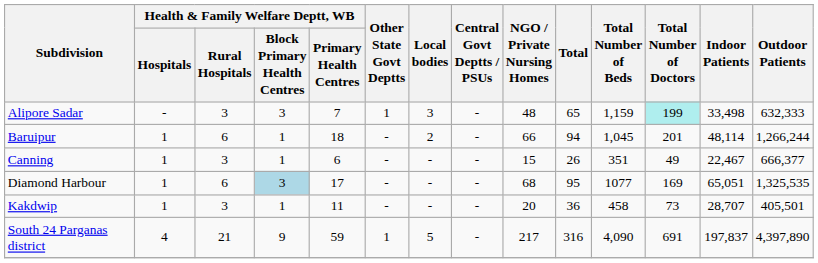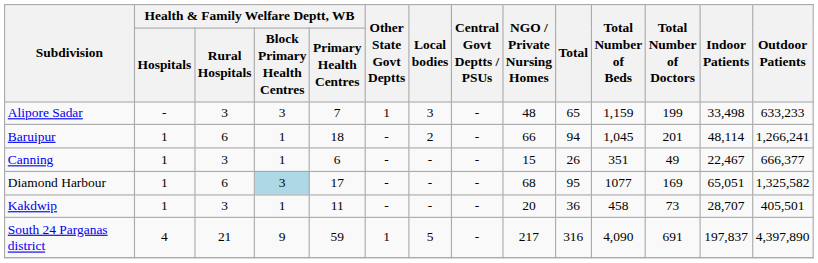 <table class="wikitable" style="text-align:center;font-size: 9pt">
 <tr>
 <th width="110" rowspan="2">Subdivision</th>
 <th width="160" colspan="4" rowspan="1">Health & Family Welfare Deptt, WB</th>
 <th widthspan="110" rowspan="2">Other<br>State<br>Govt<br>Deptts</th>
 <th widthspan="110" rowspan="2">Local<br>bodies</th>
 <th widthspan="110" rowspan="2">Central<br>Govt<br>Deptts /<br>PSUs</th>
 <th widthspan="110" rowspan="2">NGO /<br>Private<br>Nursing<br>Homes</th>
 <th widthspan="110" rowspan="2">Total</th>
 <th widthspan="110" rowspan="2">Total<br>Number<br>of<br>Beds</th>
 <th widthspan="110" rowspan="2">Total<br>Number<br>of<br>Doctors</th>
 <th widthspan="130" rowspan="2">Indoor<br>Patients</th>
 <th widthspan="130" rowspan="2">Outdoor<br>Patients</th>
 </tr>
 <tr>
 <th width="40">Hospitals<br></th>
 <th width="40">Rural<br>Hospitals<br></th>
 <th width="40">Block<br>Primary<br>Health<br>Centres<br></th>
 <th width="40">Primary<br>Health<br>Centres<br></th>
 </tr>
 <tr>
 <td align=left><a href='#'>Alipore Sadar</a></td>
 <td align="center">-</td>
 <td align="center">3</td>
 <td align="center">3</td>
 <td align="center">7</td>
 <td align="center">1</td>
 <td align="center">3</td>
 <td align="center">-</td>
 <td align="center">48</td>
 <td align="center">65</td>
 <td align="center">1,159</td>
-<td align="center" style="background: paleturquoise;">199</td>
+<td align="center">199</td>
 <td align="center">33,498</td>
-<td align="center">632,333</td>
+<td align="center">633,233</td>
 </tr>
 <tr>
 <td align=left><a href='#'>Baruipur</a></td>
 <td align="center">1</td>
 <td align="center">6</td>
 <td align="center">1</td>
 <td align="center">18</td>
 <td align="center">-</td>
 <td align="center">2</td>
 <td align="center">-</td>
 <td align="center">66</td>
 <td align="center">94</td>
 <td align="center">1,045</td>
 <td align="center">201</td>
 <td align="center">48,114</td>
-<td align="center">1,266,244</td>
+<td align="center">1,266,241</td>
 </tr>
 <tr>
 <td align=left><a href='#'>Canning</a></td>
 <td align="center">1</td>
 <td align="center">3</td>
 <td align="center">1</td>
 <td align="center">6</td>
 <td align="center">-</td>
 <td align="center">-</td>
 <td align="center">-</td>
 <td align="center">15</td>
 <td align="center">26</td>
 <td align="center">351</td>
 <td align="center">49</td>
 <td align="center">22,467</td>
 <td align="center">666,377</td>
 </tr>
 <tr>
 <td align=left>Diamond Harbour</td>
 <td align="center">1</td>
 <td align="center">6</td>
 <td align="center" style="background: lightblue;">3</td>
 <td align="center">17</td>
 <td align="center">-</td>
 <td align="center">-</td>
 <td align="center">-</td>
 <td align="center">68</td>
 <td align="center">95</td>
 <td align="center">1077</td>
 <td align="center">169</td>
 <td align="center">65,051</td>
-<td align="center">1,325,535</td>
+<td align="center">1,325,582</td>
 </tr>
 <tr>
 <td align=left><a href='#'>Kakdwip</a></td>
 <td align="center">1</td>
 <td align="center">3</td>
 <td align="center">1</td>
 <td align="center">11</td>
 <td align="center">-</td>
 <td align="center">-</td>
 <td align="center">-</td>
 <td align="center">20</td>
 <td align="center">36</td>
 <td align="center">458</td>
 <td align="center">73</td>
 <td align="center">28,707</td>
 <td align="center">405,501</td>
 </tr>
 <tr>
 <td align=left><a href='#'>South 24 Parganas district</a></td>
 <td align="center">4</td>
 <td align="center">21</td>
 <td align="center">9</td>
 <td align="center">59</td>
 <td align="center">1</td>
 <td align="center">5</td>
 <td align="center">-</td>
 <td align="center">217</td>
 <td align="center">316</td>
 <td align="center">4,090</td>
 <td align="center">691</td>
 <td align="center">197,837</td>
 <td align="center">4,397,890</td>
 </tr>
 <tr>
 </tr>
 </table>
